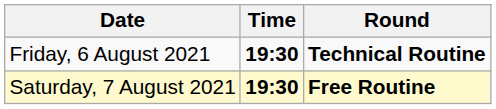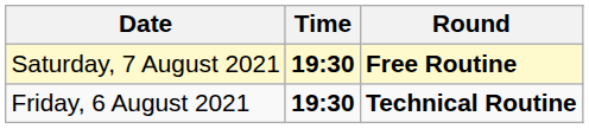 <table class="wikitable">
 <tr>
 <th>Date</th>
 <th>Time</th>
 <th>Round</th>
 </tr>
+<tr style=background:lemonchiffon>
+<td>Saturday, 7 August 2021</td>
+<td><strong>19:30</strong></td>
+<td><strong>Free Routine</strong></td>
+</tr>
 <tr>
 <td>Friday, 6 August 2021</td>
 <td><strong>19:30</strong></td>
 <td><strong>Technical Routine</strong></td>
 </tr>
-<tr style=background:lemonchiffon>
-<td>Saturday, 7 August 2021</td>
-<td><strong>19:30</strong></td>
-<td><strong>Free Routine</strong></td>
-</tr>
 </table>
